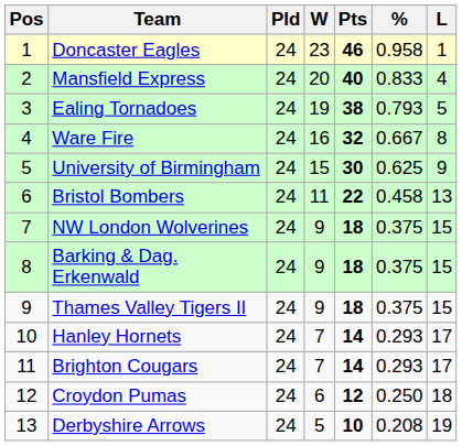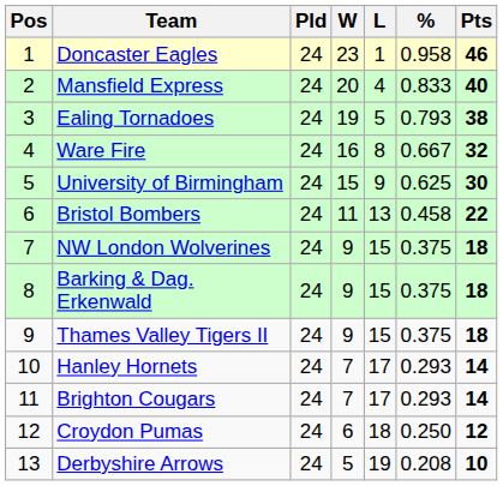 <table class="wikitable" style="text-align: center;">
 <tr>
 <th>Pos</th>
 <th scope="col" style="width: 180px;">Team</th>
 <th>Pld</th>
 <th>W</th>
+<th>L</th>
+<th>%</th>
 <th>Pts</th>
-<th>%</th>
-<th>L</th>
 </tr>
 <tr style="background: #ffffcc;">
 <td>1</td>
 <td style="text-align:left;"><a href='#'>Doncaster Eagles</a></td>
 <td>24</td>
 <td>23</td>
+<td>1</td>
+<td>0.958</td>
 <td><strong>46</strong></td>
-<td>0.958</td>
-<td>1</td>
 </tr>
 <tr style="background: #ccffcc;">
 <td>2</td>
 <td style="text-align:left;"><a href='#'>Mansfield Express</a></td>
 <td>24</td>
 <td>20</td>
+<td>4</td>
+<td>0.833</td>
 <td><strong>40</strong></td>
-<td>0.833</td>
-<td>4</td>
 </tr>
 <tr style="background: #ccffcc;">
 <td>3</td>
 <td style="text-align:left;"><a href='#'>Ealing Tornadoes</a></td>
 <td>24</td>
 <td>19</td>
+<td>5</td>
+<td>0.793</td>
 <td><strong>38</strong></td>
-<td>0.793</td>
-<td>5</td>
 </tr>
 <tr style="background: #ccffcc;">
 <td>4</td>
 <td style="text-align:left;"><a href='#'>Ware Fire</a></td>
 <td>24</td>
 <td>16</td>
+<td>8</td>
+<td>0.667</td>
 <td><strong>32</strong></td>
-<td>0.667</td>
-<td>8</td>
 </tr>
 <tr style="background: #ccffcc;">
 <td>5</td>
 <td style="text-align:left;"><a href='#'>University of Birmingham</a></td>
 <td>24</td>
 <td>15</td>
+<td>9</td>
+<td>0.625</td>
 <td><strong>30</strong></td>
-<td>0.625</td>
-<td>9</td>
 </tr>
 <tr style="background: #ccffcc;">
 <td>6</td>
 <td style="text-align:left;"><a href='#'>Bristol Bombers</a></td>
 <td>24</td>
 <td>11</td>
+<td>13</td>
+<td>0.458</td>
 <td><strong>22</strong></td>
-<td>0.458</td>
-<td>13</td>
 </tr>
 <tr style="background: #ccffcc;">
 <td>7</td>
 <td style="text-align:left;"><a href='#'>NW London Wolverines</a></td>
 <td>24</td>
 <td>9</td>
+<td>15</td>
+<td>0.375</td>
 <td><strong>18</strong></td>
-<td>0.375</td>
-<td>15</td>
 </tr>
 <tr style="background: #ccffcc;">
 <td>8</td>
 <td style="text-align:left;"><a href='#'>Barking & Dag. Erkenwald</a></td>
 <td>24</td>
 <td>9</td>
+<td>15</td>
+<td>0.375</td>
 <td><strong>18</strong></td>
-<td>0.375</td>
-<td>15</td>
 </tr>
 <tr style="background: ;">
 <td>9</td>
 <td style="text-align:left;"><a href='#'>Thames Valley Tigers II</a></td>
 <td>24</td>
 <td>9</td>
+<td>15</td>
+<td>0.375</td>
 <td><strong>18</strong></td>
-<td>0.375</td>
-<td>15</td>
 </tr>
 <tr style="background: ;">
 <td>10</td>
 <td style="text-align:left;"><a href='#'>Hanley Hornets</a></td>
 <td>24</td>
 <td>7</td>
+<td>17</td>
+<td>0.293</td>
 <td><strong>14</strong></td>
-<td>0.293</td>
-<td>17</td>
 </tr>
 <tr style="background: ;">
 <td>11</td>
 <td style="text-align:left;"><a href='#'>Brighton Cougars</a></td>
 <td>24</td>
 <td>7</td>
+<td>17</td>
+<td>0.293</td>
 <td><strong>14</strong></td>
-<td>0.293</td>
-<td>17</td>
 </tr>
 <tr style="background: ;">
 <td>12</td>
 <td style="text-align:left;"><a href='#'>Croydon Pumas</a></td>
 <td>24</td>
 <td>6</td>
+<td>18</td>
+<td>0.250</td>
 <td><strong>12</strong></td>
-<td>0.250</td>
-<td>18</td>
 </tr>
 <tr style="background: ;">
 <td>13</td>
 <td style="text-align:left;"><a href='#'>Derbyshire Arrows</a></td>
 <td>24</td>
 <td>5</td>
+<td>19</td>
+<td>0.208</td>
 <td><strong>10</strong></td>
-<td>0.208</td>
-<td>19</td>
 </tr>
 </table>
